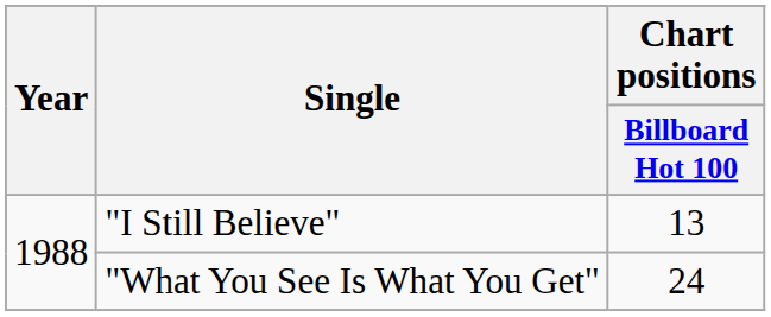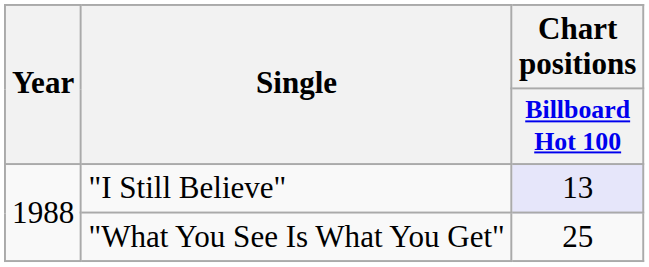 <table class="wikitable" style="text-align:center;">
 <tr>
 <th rowspan="2">Year</th>
 <th rowspan="2">Single</th>
 <th colspan="3">Chart positions</th>
 </tr>
 <tr style="font-size:smaller;">
 <th width="40"><a href='#'>Billboard Hot 100</a></th>
 </tr>
 <tr>
 <td rowspan="2">1988</td>
 <td align="left">"I Still Believe"</td>
-<td>13</td>
+<td style="background: lavender;">13</td>
 </tr>
 <tr>
 <td align="left">"What You See Is What You Get"</td>
-<td>24</td>
+<td>25</td>
 </tr>
 </table>
